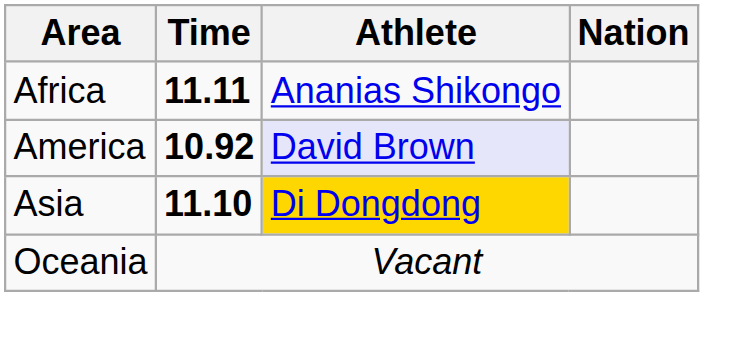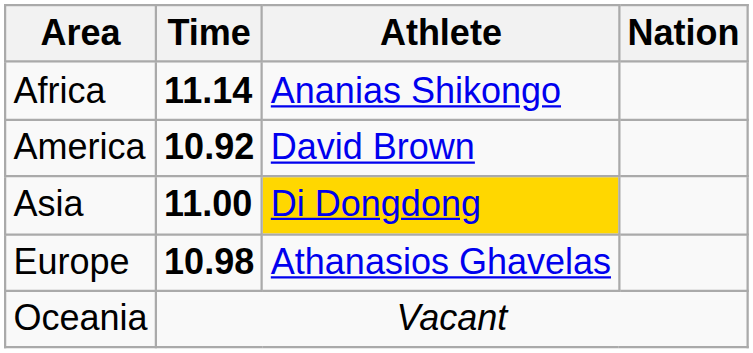 <table class="wikitable">
 <tr>
 <th>Area</th>
 <th>Time</th>
 <th>Athlete</th>
 <th>Nation</th>
 </tr>
 <tr>
 <td>Africa</td>
-<td><strong>11.11</strong></td>
+<td><strong>11.14</strong></td>
 <td><a href='#'>Ananias Shikongo</a></td>
 <td></td>
 </tr>
 <tr>
 <td>America</td>
 <td><strong>10.92</strong> </td>
-<td style="background: lavender;"><a href='#'>David Brown</a></td>
+<td><a href='#'>David Brown</a></td>
 <td></td>
 </tr>
 <tr>
 <td>Asia</td>
-<td><strong>11.10</strong></td>
+<td><strong>11.00</strong></td>
 <td style="background: gold;"><a href='#'>Di Dongdong</a></td>
+<td></td>
+</tr>
+<tr>
+<td>Europe</td>
+<td><strong>10.98</strong></td>
+<td><a href='#'>Athanasios Ghavelas</a></td>
 <td></td>
 </tr>
 <tr>
 <td>Oceania</td>
 <td colspan="3" align="center"><em>Vacant</em></td>
 </tr>
 </table>
